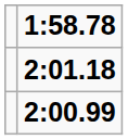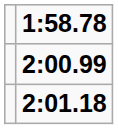 <table class="wikitable">
 <tr>
 <td></td>
 <td align=center><strong>1:58.78</strong></td>
 </tr>
 <tr>
 <td></td>
-<td align=center><strong>2:01.18</strong></td>
+<td align=center><strong>2:00.99</strong></td>
 </tr>
 <tr>
 <td></td>
-<td align=center><strong>2:00.99</strong></td>
+<td align=center><strong>2:01.18</strong></td>
 </tr>
 </table>
